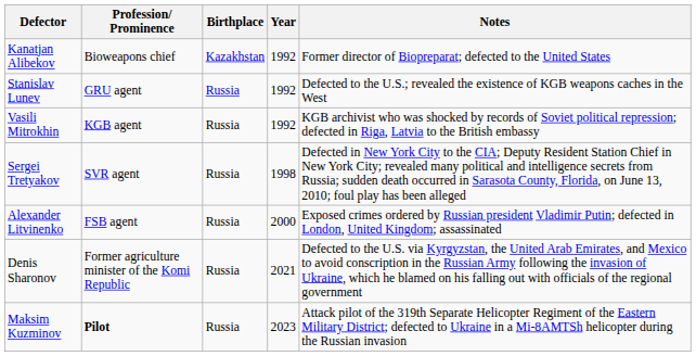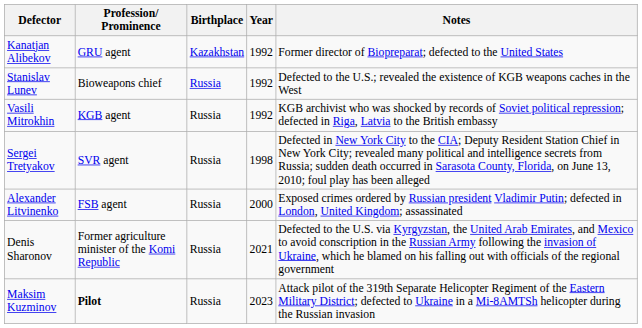 <table class="wikitable sortable">
 <tr>
 <th>Defector</th>
 <th>Profession/<br>Prominence</th>
 <th>Birthplace</th>
 <th>Year</th>
 <th>Notes</th>
 </tr>
 <tr>
 <td><a href='#'>Kanatjan Alibekov</a></td>
-<td>Bioweapons chief</td>
+<td><a href='#'>GRU</a> agent</td>
 <td><a href='#'>Kazakhstan</a></td>
 <td>1992</td>
 <td>Former director of <a href='#'>Biopreparat</a>; defected to the <a href='#'>United States</a></td>
 </tr>
 <tr>
 <td><a href='#'>Stanislav Lunev</a></td>
-<td><a href='#'>GRU</a> agent</td>
+<td>Bioweapons chief</td>
 <td><a href='#'>Russia</a></td>
 <td>1992</td>
 <td>Defected to the U.S.; revealed the existence of KGB weapons caches in the West</td>
 </tr>
 <tr>
 <td><a href='#'>Vasili Mitrokhin</a></td>
 <td><a href='#'>KGB</a> agent</td>
 <td>Russia</td>
 <td>1992</td>
 <td>KGB archivist who was shocked by records of <a href='#'>Soviet political repression</a>; defected in <a href='#'>Riga</a>, <a href='#'>Latvia</a> to the British embassy</td>
 </tr>
 <tr>
 <td><a href='#'>Sergei Tretyakov</a></td>
 <td><a href='#'>SVR</a> agent</td>
 <td>Russia</td>
 <td>1998</td>
 <td>Defected in <a href='#'>New York City</a> to the <a href='#'>CIA</a>; Deputy Resident Station Chief in New York City; revealed many political and intelligence secrets from Russia; sudden death occurred in <a href='#'>Sarasota County, Florida</a>, on June 13, 2010; foul play has been alleged</td>
 </tr>
 <tr>
 <td><a href='#'>Alexander Litvinenko</a></td>
 <td><a href='#'>FSB</a> agent</td>
 <td>Russia</td>
 <td>2000</td>
 <td>Exposed crimes ordered by <a href='#'>Russian president</a> <a href='#'>Vladimir Putin</a>; defected in <a href='#'>London</a>, <a href='#'>United Kingdom</a>; assassinated</td>
 </tr>
 <tr id="Sharonov">
 <td>Denis Sharonov</td>
 <td>Former agriculture minister of the <a href='#'>Komi Republic</a></td>
 <td>Russia</td>
 <td>2021</td>
 <td>Defected to the U.S. via <a href='#'>Kyrgyzstan</a>, the <a href='#'>United Arab Emirates</a>, and <a href='#'>Mexico</a> to avoid conscription in the <a href='#'>Russian Army</a> following the <a href='#'>invasion of Ukraine</a>, which he blamed on his falling out with officials of the regional government</td>
 </tr>
 <tr>
 <td><a href='#'>Maksim Kuzminov</a></td>
 <td><strong>Pilot</strong></td>
 <td>Russia</td>
 <td>2023</td>
 <td>Attack pilot of the 319th Separate Helicopter Regiment of the <a href='#'>Eastern Military District</a>; defected to <a href='#'>Ukraine</a> in a <a href='#'>Mi-8AMTSh</a> helicopter during the Russian invasion</td>
 </tr>
 </table>
